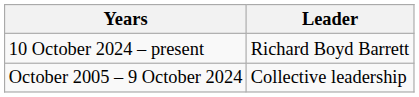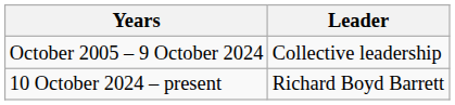 <table class="wikitable">
 <tr>
 <th>Years</th>
 <th>Leader</th>
 </tr>
 <tr>
+<td>October 2005 – 9 October 2024</td>
+<td>Collective leadership </td>
+</tr>
+<tr>
 <td>10 October 2024 – present</td>
 <td>Richard Boyd Barrett </td>
 </tr>
-<tr>
-<td>October 2005 – 9 October 2024</td>
-<td>Collective leadership </td>
-</tr>
 </table>
